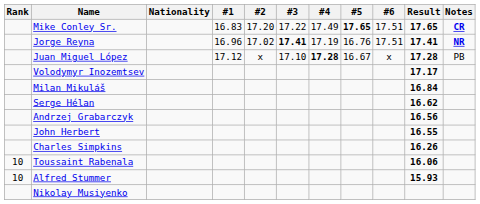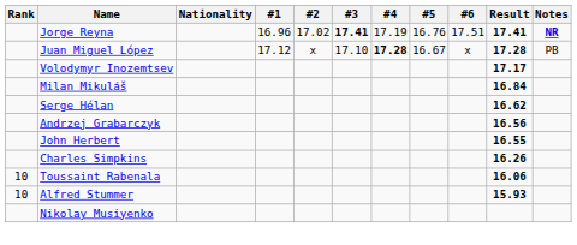 <table class="wikitable sortable" style="text-align:center">
 <tr>
 <th>Rank</th>
 <th>Name</th>
 <th>Nationality</th>
 <th>#1</th>
 <th>#2</th>
 <th>#3</th>
 <th>#4</th>
 <th>#5</th>
 <th>#6</th>
 <th>Result</th>
 <th>Notes</th>
-</tr>
-<tr>
-<td></td>
-<td align="left"><a href='#'>Mike Conley Sr.</a></td>
-<td align=left></td>
-<td>16.83</td>
-<td>17.20</td>
-<td>17.22</td>
-<td>17.49</td>
-<td><strong>17.65</strong></td>
-<td>17.51</td>
-<td><strong>17.65</strong></td>
-<td><strong><a href='#'>CR</a></strong></td>
 </tr>
 <tr>
 <td></td>
 <td align="left"><a href='#'>Jorge Reyna</a></td>
 <td align=left></td>
 <td>16.96</td>
 <td>17.02</td>
 <td><strong>17.41</strong></td>
 <td>17.19</td>
 <td>16.76</td>
 <td>17.51</td>
 <td><strong>17.41</strong></td>
 <td><strong><a href='#'>NR</a></strong></td>
 </tr>
 <tr>
 <td></td>
 <td align="left"><a href='#'>Juan Miguel López</a></td>
 <td align=left></td>
 <td>17.12</td>
 <td>x</td>
 <td>17.10</td>
 <td><strong>17.28</strong></td>
 <td>16.67</td>
 <td>x</td>
 <td><strong>17.28</strong></td>
 <td>PB</td>
 </tr>
 <tr>
 <td></td>
 <td align="left"><a href='#'>Volodymyr Inozemtsev</a></td>
 <td align=left></td>
 <td></td>
 <td></td>
 <td></td>
 <td></td>
 <td></td>
 <td></td>
 <td><strong>17.17</strong></td>
 <td></td>
 </tr>
 <tr>
 <td></td>
 <td align="left"><a href='#'>Milan Mikuláš</a></td>
 <td align=left></td>
 <td></td>
 <td></td>
 <td></td>
 <td></td>
 <td></td>
 <td></td>
 <td><strong>16.84</strong></td>
 <td></td>
 </tr>
 <tr>
 <td></td>
 <td align="left"><a href='#'>Serge Hélan</a></td>
 <td align=left></td>
 <td></td>
 <td></td>
 <td></td>
 <td></td>
 <td></td>
 <td></td>
 <td><strong>16.62</strong></td>
 <td></td>
 </tr>
 <tr>
 <td></td>
 <td align="left"><a href='#'>Andrzej Grabarczyk</a></td>
 <td align=left></td>
 <td></td>
 <td></td>
 <td></td>
 <td></td>
 <td></td>
 <td></td>
 <td><strong>16.56</strong></td>
 <td></td>
 </tr>
 <tr>
 <td></td>
 <td align="left"><a href='#'>John Herbert</a></td>
 <td align=left></td>
 <td></td>
 <td></td>
 <td></td>
 <td></td>
 <td></td>
 <td></td>
 <td><strong>16.55</strong></td>
 <td></td>
 </tr>
 <tr>
 <td></td>
 <td align="left"><a href='#'>Charles Simpkins</a></td>
 <td align=left></td>
 <td></td>
 <td></td>
 <td></td>
 <td></td>
 <td></td>
 <td></td>
 <td><strong>16.26</strong></td>
 <td></td>
 </tr>
 <tr>
 <td>10</td>
 <td align="left"><a href='#'>Toussaint Rabenala</a></td>
 <td align=left></td>
 <td></td>
 <td></td>
 <td></td>
 <td></td>
 <td></td>
 <td></td>
 <td><strong>16.06</strong></td>
 <td></td>
 </tr>
 <tr>
 <td>10</td>
 <td align="left"><a href='#'>Alfred Stummer</a></td>
 <td align=left></td>
 <td></td>
 <td></td>
 <td></td>
 <td></td>
 <td></td>
 <td></td>
 <td><strong>15.93</strong></td>
 <td></td>
 </tr>
 <tr>
 <td></td>
 <td align="left"><a href='#'>Nikolay Musiyenko</a></td>
 <td align=left></td>
 <td></td>
 <td></td>
 <td></td>
 <td></td>
 <td></td>
 <td></td>
 <td><strong></strong></td>
 <td></td>
 </tr>
 </table>
